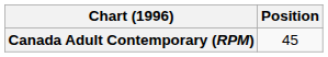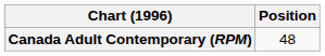 <table class="wikitable plainrowheaders">
 <tr>
 <th scope="col">Chart (1996)</th>
 <th scope="col">Position</th>
 </tr>
 <tr>
 <th scope="row">Canada Adult Contemporary (<em>RPM</em>)</th>
-<td align="center">45</td>
+<td align="center">48</td>
 </tr>
 </table>
